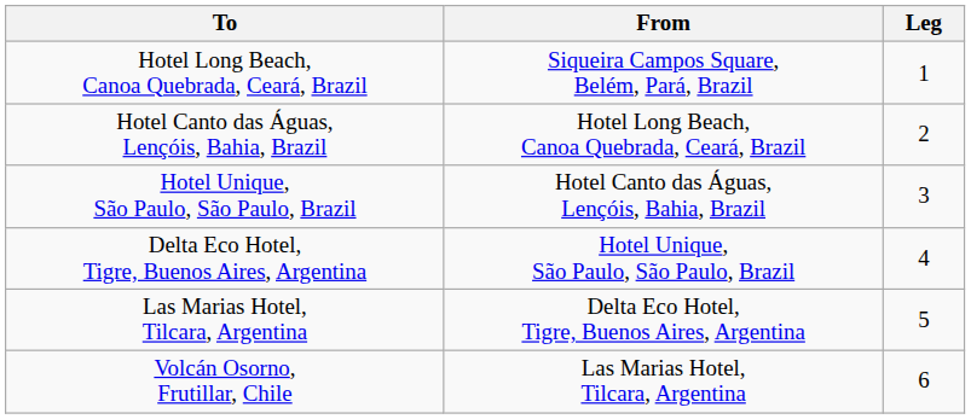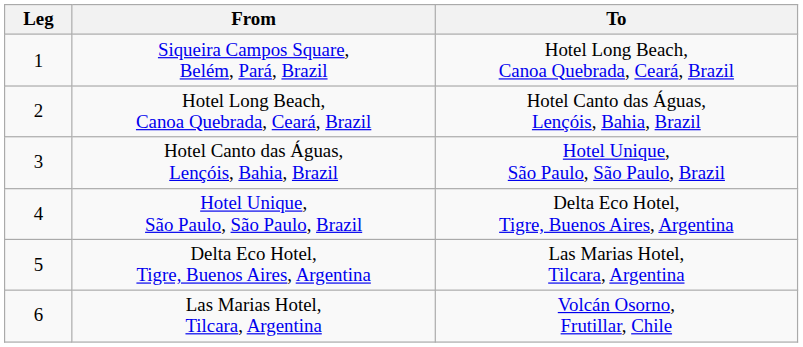 <table class="wikitable">
 <tr>
+<th style="width:50px">Leg</th>
+<th style="width:300px">From</th>
 <th style="width:300px">To</th>
-<th style="width:300px">From</th>
-<th style="width:50px">Leg</th>
 </tr>
 <tr>
+<td style="text-align:center">1</td>
+<td style="text-align:center"><a href='#'>Siqueira Campos Square</a>,<br> <a href='#'>Belém</a>, <a href='#'>Pará</a>, <a href='#'>Brazil</a></td>
 <td style="text-align:center">Hotel Long Beach,<br> <a href='#'>Canoa Quebrada</a>, <a href='#'>Ceará</a>, <a href='#'>Brazil</a></td>
-<td style="text-align:center"><a href='#'>Siqueira Campos Square</a>,<br> <a href='#'>Belém</a>, <a href='#'>Pará</a>, <a href='#'>Brazil</a></td>
-<td style="text-align:center">1</td>
 </tr>
 <tr>
+<td style="text-align:center">2</td>
+<td style="text-align:center">Hotel Long Beach,<br> <a href='#'>Canoa Quebrada</a>, <a href='#'>Ceará</a>, <a href='#'>Brazil</a></td>
 <td style="text-align:center">Hotel Canto das Águas, <br> <a href='#'>Lençóis</a>, <a href='#'>Bahia</a>, <a href='#'>Brazil</a></td>
-<td style="text-align:center">Hotel Long Beach,<br> <a href='#'>Canoa Quebrada</a>, <a href='#'>Ceará</a>, <a href='#'>Brazil</a></td>
-<td style="text-align:center">2</td>
 </tr>
 <tr>
+<td style="text-align:center">3</td>
+<td style="text-align:center">Hotel Canto das Águas, <br> <a href='#'>Lençóis</a>, <a href='#'>Bahia</a>, <a href='#'>Brazil</a></td>
 <td style="text-align:center"><a href='#'>Hotel Unique</a>, <br><a href='#'>São Paulo</a>, <a href='#'>São Paulo</a>, <a href='#'>Brazil</a></td>
-<td style="text-align:center">Hotel Canto das Águas, <br> <a href='#'>Lençóis</a>, <a href='#'>Bahia</a>, <a href='#'>Brazil</a></td>
-<td style="text-align:center">3</td>
 </tr>
 <tr>
+<td style="text-align:center">4</td>
+<td style="text-align:center"><a href='#'>Hotel Unique</a>, <br><a href='#'>São Paulo</a>, <a href='#'>São Paulo</a>, <a href='#'>Brazil</a></td>
 <td style="text-align:center">Delta Eco Hotel, <br><a href='#'>Tigre, Buenos Aires</a>, <a href='#'>Argentina</a></td>
-<td style="text-align:center"><a href='#'>Hotel Unique</a>, <br><a href='#'>São Paulo</a>, <a href='#'>São Paulo</a>, <a href='#'>Brazil</a></td>
-<td style="text-align:center">4</td>
 </tr>
 <tr>
+<td style="text-align:center">5</td>
+<td style="text-align:center">Delta Eco Hotel, <br><a href='#'>Tigre, Buenos Aires</a>, <a href='#'>Argentina</a></td>
 <td style="text-align:center">Las Marias Hotel, <br><a href='#'>Tilcara</a>, <a href='#'>Argentina</a></td>
-<td style="text-align:center">Delta Eco Hotel, <br><a href='#'>Tigre, Buenos Aires</a>, <a href='#'>Argentina</a></td>
-<td style="text-align:center">5</td>
 </tr>
 <tr>
+<td style="text-align:center">6</td>
+<td style="text-align:center">Las Marias Hotel, <br><a href='#'>Tilcara</a>, <a href='#'>Argentina</a></td>
 <td style="text-align:center"><a href='#'>Volcán Osorno</a>, <br><a href='#'>Frutillar</a>, <a href='#'>Chile</a></td>
-<td style="text-align:center">Las Marias Hotel, <br><a href='#'>Tilcara</a>, <a href='#'>Argentina</a></td>
-<td style="text-align:center">6</td>
 </tr>
 </table>
